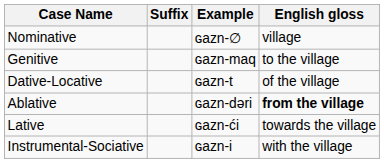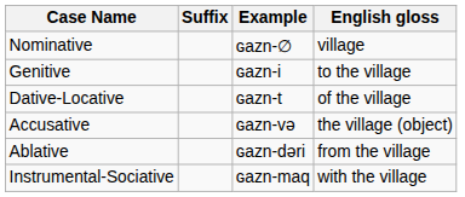 <table class="wikitable">
 <tr>
 <th>Case Name</th>
 <th>Suffix</th>
 <th>Example</th>
 <th>English gloss</th>
 </tr>
 <tr>
 <td>Nominative</td>
 <td></td>
 <td>ɢazn-∅</td>
 <td>village</td>
 </tr>
 <tr>
 <td>Genitive</td>
 <td></td>
-<td>ɢazn-maq</td>
+<td>ɢazn-i</td>
 <td>to the village</td>
 </tr>
 <tr>
 <td>Dative-Locative</td>
 <td></td>
 <td>ɢazn-t</td>
 <td>of the village</td>
 </tr>
 <tr>
+<td>Accusative</td>
+<td></td>
+<td>ɢazn-və</td>
+<td>the village (object)</td>
+</tr>
+<tr>
 <td>Ablative</td>
 <td></td>
 <td>ɢazn-dəri</td>
-<td><strong>from the village</strong></td>
-</tr>
-<tr>
-<td>Lative</td>
-<td></td>
-<td>ɢazn-ći</td>
-<td>towards the village</td>
+<td>from the village</td>
 </tr>
 <tr>
 <td>Instrumental-Sociative</td>
 <td></td>
-<td>ɢazn-i</td>
+<td>ɢazn-maq</td>
 <td>with the village</td>
 </tr>
 </table>
